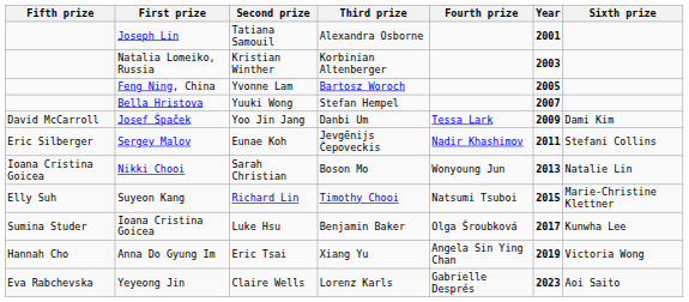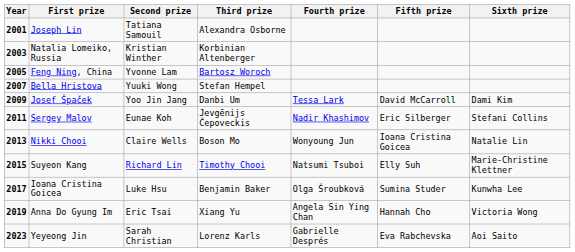 <table class="wikitable">
 <tr>
-<th>Fifth prize</th>
+<th>Year</th>
 <th>First prize</th>
 <th>Second prize</th>
 <th>Third prize</th>
 <th>Fourth prize</th>
-<th>Year</th>
+<th>Fifth prize</th>
 <th>Sixth prize</th>
 </tr>
 <tr>
-<td></td>
+<td><strong>2001</strong></td>
 <td> <a href='#'>Joseph Lin</a></td>
 <td> Tatiana Samouil</td>
 <td> Alexandra Osborne</td>
 <td></td>
-<td><strong>2001</strong></td>
+<td></td>
 <td></td>
 </tr>
 <tr>
-<td></td>
+<td><strong>2003</strong></td>
 <td> Natalia Lomeiko, Russia</td>
 <td> Kristian Winther</td>
 <td> Korbinian Altenberger</td>
 <td></td>
-<td><strong>2003</strong></td>
+<td></td>
 <td></td>
 </tr>
 <tr>
-<td></td>
+<td><strong>2005</strong></td>
 <td> <a href='#'>Feng Ning</a>, China</td>
 <td> Yvonne Lam</td>
 <td> <a href='#'>Bartosz Woroch</a></td>
 <td></td>
-<td><strong>2005</strong></td>
+<td></td>
 <td></td>
 </tr>
 <tr>
-<td></td>
+<td><strong>2007</strong></td>
 <td> <a href='#'>Bella Hristova</a></td>
 <td> Yuuki Wong</td>
 <td> Stefan Hempel</td>
 <td></td>
-<td><strong>2007</strong></td>
+<td></td>
 <td></td>
 </tr>
 <tr>
-<td> David McCarroll</td>
+<td><strong>2009</strong></td>
 <td> <a href='#'>Josef Špaček</a></td>
 <td> Yoo Jin Jang</td>
 <td> Danbi Um</td>
 <td> <a href='#'>Tessa Lark</a></td>
-<td><strong>2009</strong></td>
+<td> David McCarroll</td>
 <td> Dami Kim</td>
 </tr>
 <tr>
-<td> Eric Silberger</td>
+<td><strong>2011</strong></td>
 <td> <a href='#'>Sergey Malov</a></td>
 <td> Eunae Koh</td>
 <td> Jevgēnijs Čepoveckis</td>
 <td> <a href='#'>Nadir Khashimov</a></td>
-<td><strong>2011</strong></td>
+<td> Eric Silberger</td>
 <td> Stefani Collins</td>
 </tr>
 <tr>
-<td> Ioana Cristina Goicea</td>
+<td><strong>2013</strong></td>
 <td> <a href='#'>Nikki Chooi</a></td>
-<td> Sarah Christian</td>
+<td> Claire Wells</td>
 <td> Boson Mo</td>
 <td> Wonyoung Jun</td>
-<td><strong>2013</strong></td>
+<td> Ioana Cristina Goicea</td>
 <td> Natalie Lin</td>
 </tr>
 <tr>
-<td> Elly Suh</td>
+<td><strong>2015</strong></td>
 <td> Suyeon Kang</td>
 <td> <a href='#'>Richard Lin</a></td>
 <td> <a href='#'>Timothy Chooi</a></td>
 <td> Natsumi Tsuboi</td>
-<td><strong>2015</strong></td>
+<td> Elly Suh</td>
 <td> Marie-Christine Klettner</td>
 </tr>
 <tr>
-<td> Sumina Studer</td>
+<td><strong>2017</strong></td>
 <td> Ioana Cristina Goicea</td>
 <td> Luke Hsu</td>
 <td> Benjamin Baker</td>
 <td> Olga Šroubková</td>
-<td><strong>2017</strong></td>
+<td> Sumina Studer</td>
 <td> Kunwha Lee</td>
 </tr>
 <tr>
-<td> Hannah Cho</td>
+<td><strong>2019</strong></td>
 <td> Anna Do Gyung Im</td>
 <td> Eric Tsai</td>
 <td> Xiang Yu</td>
 <td> Angela Sin Ying Chan</td>
-<td><strong>2019</strong></td>
+<td> Hannah Cho</td>
 <td> Victoria Wong</td>
 </tr>
 <tr>
-<td> Eva Rabchevska</td>
+<td><strong>2023</strong></td>
 <td> Yeyeong Jin</td>
-<td> Claire Wells</td>
+<td> Sarah Christian</td>
 <td> Lorenz Karls</td>
 <td> Gabrielle Després</td>
-<td><strong>2023</strong></td>
+<td> Eva Rabchevska</td>
 <td> Aoi Saito</td>
 </tr>
 </table>
